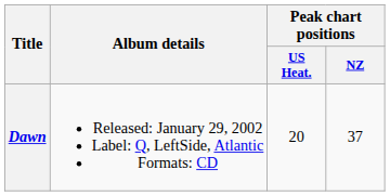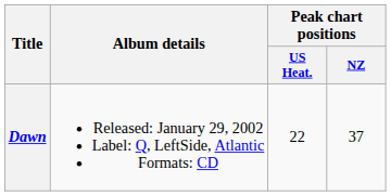 <table class="wikitable plainrowheaders" style="text-align:center;" border="1">
 <tr>
 <th scope="col" rowspan="2">Title</th>
 <th scope="col" rowspan="2">Album details</th>
 <th scope="col" colspan="2">Peak chart positions</th>
 </tr>
 <tr>
 <th scope="col" style="width:4em;font-size:85%;"><a href='#'>US<br>Heat.</a><br></th>
 <th scope="col" style="width:4em;font-size:85%;"><a href='#'>NZ</a><br></th>
 </tr>
 <tr>
 <th scope="row"><em><a href='#'>Dawn</a></em></th>
 <td><br><ul><li>Released: January 29, 2002</li><li>Label: <a href='#'>Q</a>, LeftSide, <a href='#'>Atlantic</a></li><li>Formats: <a href='#'>CD</a></li></ul></td>
-<td>20</td>
+<td>22</td>
 <td>37</td>
 </tr>
 </table>
